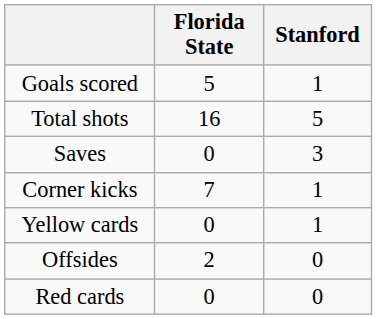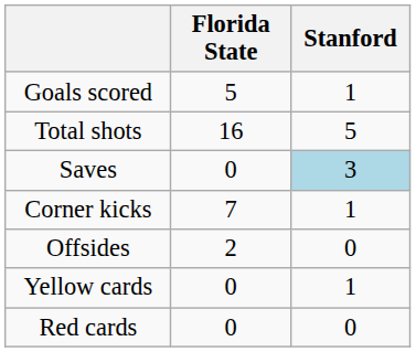 <table class="wikitable plainrowheaders" style="text-align: center">
 <tr>
 <th scope="col" style="width:100px"></th>
 <th scope="col" style="width:70px">Florida <br>State</th>
 <th scope="col" style="width:70px">Stanford</th>
 </tr>
 <tr>
 <td scope=row>Goals scored</td>
 <td>5</td>
 <td>1</td>
 </tr>
 <tr>
 <td scope=row>Total shots</td>
 <td>16</td>
 <td>5</td>
 </tr>
 <tr>
 <td scope=row>Saves</td>
 <td>0</td>
-<td>3</td>
+<td style="background: lightblue;">3</td>
 </tr>
 <tr>
 <td scope=row>Corner kicks</td>
 <td>7</td>
-<td>1</td>
-</tr>
-<tr>
-<td scope=row>Yellow cards</td>
-<td>0</td>
 <td>1</td>
 </tr>
 <tr>
 <td scope=row>Offsides</td>
 <td>2</td>
 <td>0</td>
 </tr>
 <tr>
+<td scope=row>Yellow cards</td>
+<td>0</td>
+<td>1</td>
+</tr>
+<tr>
 <td scope=row>Red cards</td>
 <td>0</td>
 <td>0</td>
 </tr>
 </table>
